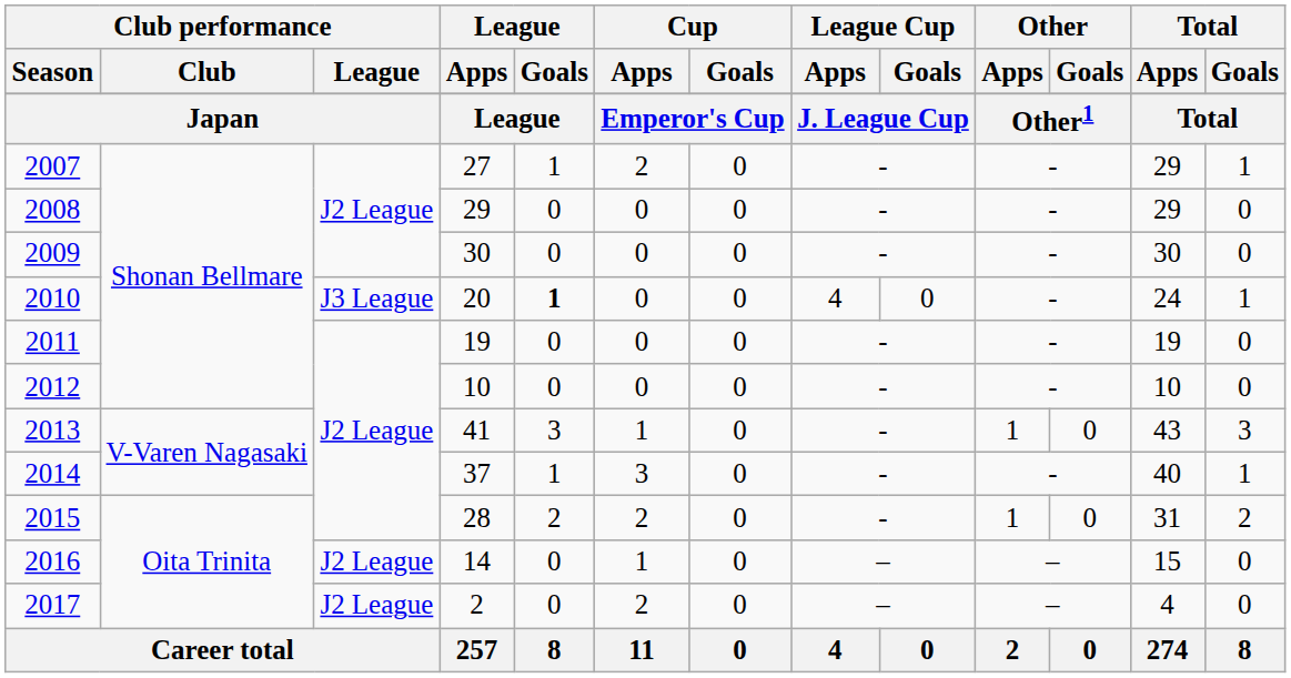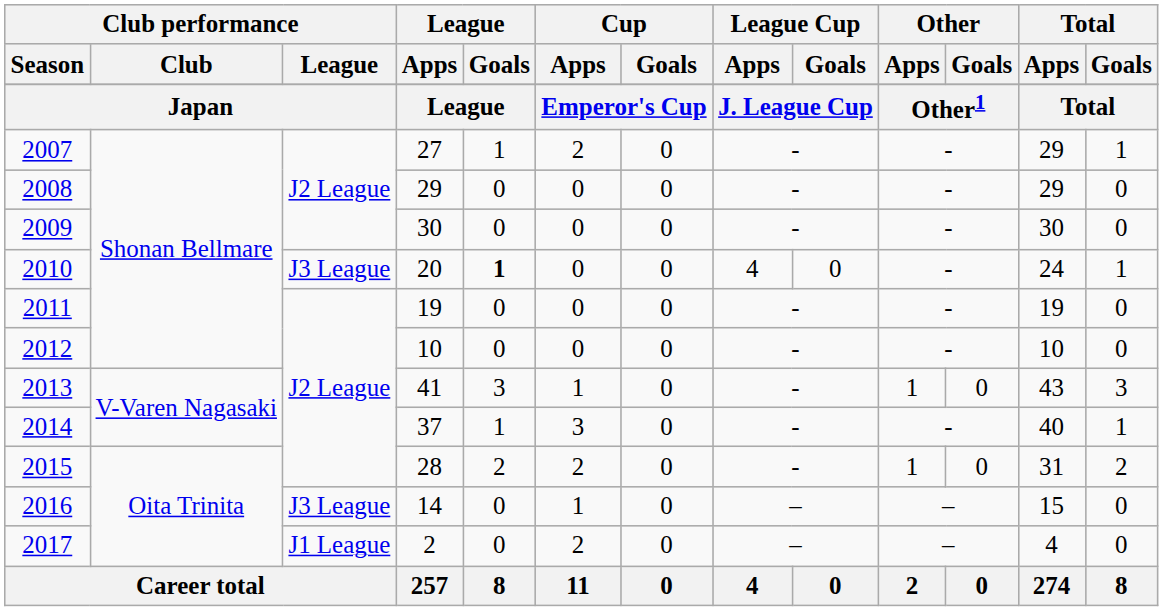 <table class="wikitable" style="text-align:center">
 <tr>
 <th colspan=3>Club performance</th>
 <th colspan=2>League</th>
 <th colspan=2>Cup</th>
 <th colspan=2>League Cup</th>
 <th colspan=2>Other</th>
 <th colspan=2>Total</th>
 </tr>
 <tr>
 <th>Season</th>
 <th>Club</th>
 <th>League</th>
 <th>Apps</th>
 <th>Goals</th>
 <th>Apps</th>
 <th>Goals</th>
 <th>Apps</th>
 <th>Goals</th>
 <th>Apps</th>
 <th>Goals</th>
 <th>Apps</th>
 <th>Goals</th>
 </tr>
 <tr>
 </tr>
 <tr>
 <th colspan=3>Japan</th>
 <th colspan=2>League</th>
 <th colspan=2><a href='#'>Emperor's Cup</a></th>
 <th colspan=2><a href='#'>J. League Cup</a></th>
 <th colspan="2">Other<sup><a href='#'>1</a></sup></th>
 <th colspan=2>Total</th>
 </tr>
 <tr>
 <td><a href='#'>2007</a></td>
 <td rowspan="6"><a href='#'>Shonan Bellmare</a></td>
 <td rowspan="3"><a href='#'>J2 League</a></td>
 <td>27</td>
 <td>1</td>
 <td>2</td>
 <td>0</td>
 <td colspan="2">-</td>
 <td colspan="2">-</td>
 <td>29</td>
 <td>1</td>
 </tr>
 <tr>
 <td><a href='#'>2008</a></td>
 <td>29</td>
 <td>0</td>
 <td>0</td>
 <td>0</td>
 <td colspan="2">-</td>
 <td colspan="2">-</td>
 <td>29</td>
 <td>0</td>
 </tr>
 <tr>
 <td><a href='#'>2009</a></td>
 <td>30</td>
 <td>0</td>
 <td>0</td>
 <td>0</td>
 <td colspan="2">-</td>
 <td colspan="2">-</td>
 <td>30</td>
 <td>0</td>
 </tr>
 <tr>
 <td><a href='#'>2010</a></td>
 <td><a href='#'>J3 League</a></td>
 <td>20</td>
 <td><strong>1</strong></td>
 <td>0</td>
 <td>0</td>
 <td>4</td>
 <td>0</td>
 <td colspan="2">-</td>
 <td>24</td>
 <td>1</td>
 </tr>
 <tr>
 <td><a href='#'>2011</a></td>
 <td rowspan="5"><a href='#'>J2 League</a></td>
 <td>19</td>
 <td>0</td>
 <td>0</td>
 <td>0</td>
 <td colspan="2">-</td>
 <td colspan="2">-</td>
 <td>19</td>
 <td>0</td>
 </tr>
 <tr>
 <td><a href='#'>2012</a></td>
 <td>10</td>
 <td>0</td>
 <td>0</td>
 <td>0</td>
 <td colspan="2">-</td>
 <td colspan="2">-</td>
 <td>10</td>
 <td>0</td>
 </tr>
 <tr>
 <td><a href='#'>2013</a></td>
 <td rowspan="2"><a href='#'>V-Varen Nagasaki</a></td>
 <td>41</td>
 <td>3</td>
 <td>1</td>
 <td>0</td>
 <td colspan="2">-</td>
 <td>1</td>
 <td>0</td>
 <td>43</td>
 <td>3</td>
 </tr>
 <tr>
 <td><a href='#'>2014</a></td>
 <td>37</td>
 <td>1</td>
 <td>3</td>
 <td>0</td>
 <td colspan="2">-</td>
 <td colspan="2">-</td>
 <td>40</td>
 <td>1</td>
 </tr>
 <tr>
 <td><a href='#'>2015</a></td>
 <td rowspan="3"><a href='#'>Oita Trinita</a></td>
 <td>28</td>
 <td>2</td>
 <td>2</td>
 <td>0</td>
 <td colspan="2">-</td>
 <td>1</td>
 <td>0</td>
 <td>31</td>
 <td>2</td>
 </tr>
 <tr>
 <td><a href='#'>2016</a></td>
-<td><a href='#'>J2 League</a></td>
+<td><a href='#'>J3 League</a></td>
 <td>14</td>
 <td>0</td>
 <td>1</td>
 <td>0</td>
 <td colspan="2">–</td>
 <td colspan="2">–</td>
 <td>15</td>
 <td>0</td>
 </tr>
 <tr>
 <td><a href='#'>2017</a></td>
-<td><a href='#'>J2 League</a></td>
+<td><a href='#'>J1 League</a></td>
 <td>2</td>
 <td>0</td>
 <td>2</td>
 <td>0</td>
 <td colspan="2">–</td>
 <td colspan="2">–</td>
 <td>4</td>
 <td>0</td>
 </tr>
 <tr>
 <th colspan=3>Career total</th>
 <th>257</th>
 <th>8</th>
 <th>11</th>
 <th>0</th>
 <th>4</th>
 <th>0</th>
 <th>2</th>
 <th>0</th>
 <th>274</th>
 <th>8</th>
 </tr>
 </table>
